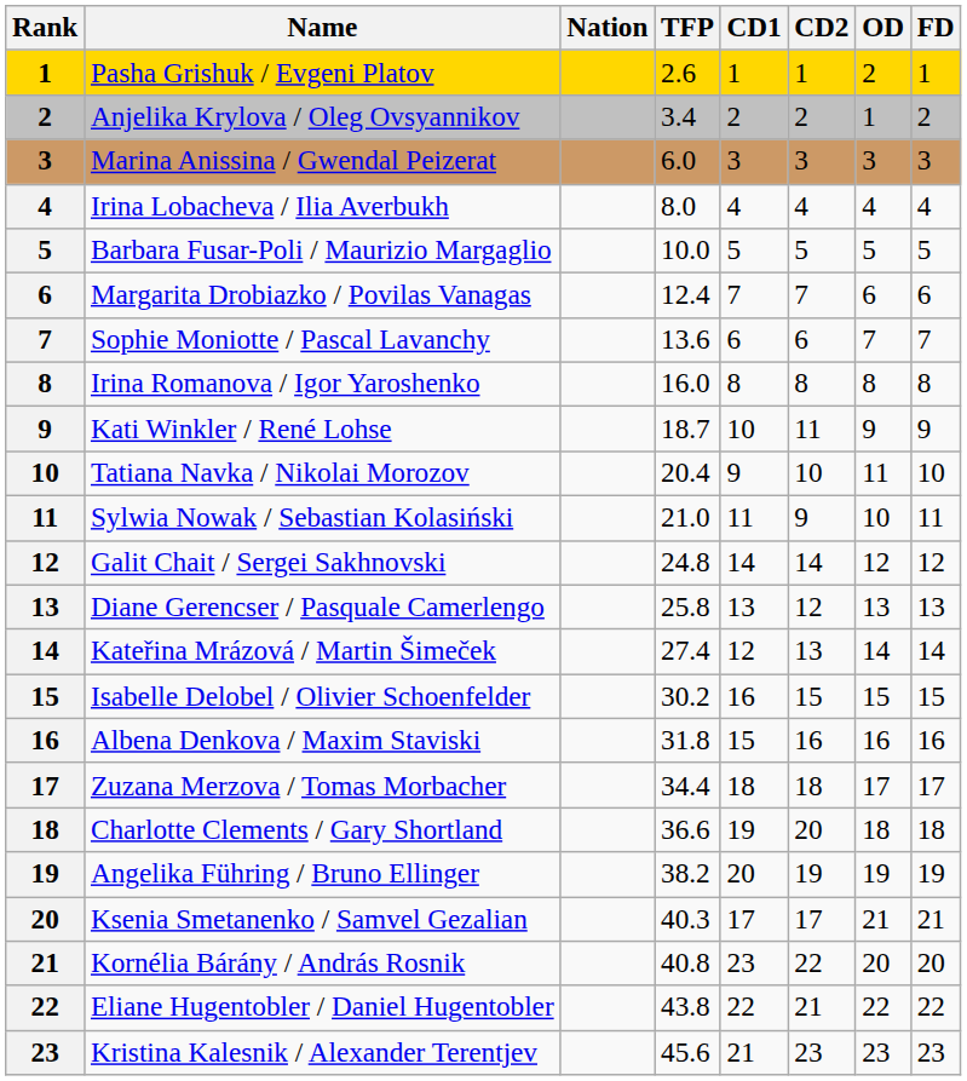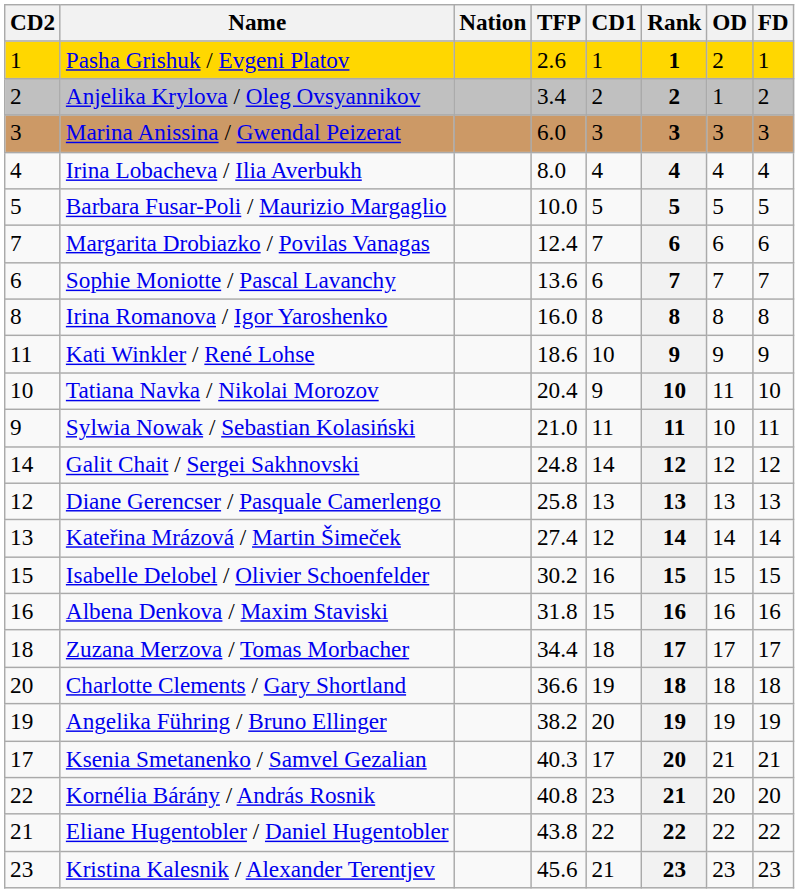 <table class="wikitable">
 <tr>
-<th>Rank</th>
+<th>CD2</th>
 <th>Name</th>
 <th>Nation</th>
 <th>TFP</th>
 <th>CD1</th>
-<th>CD2</th>
+<th>Rank</th>
 <th>OD</th>
 <th>FD</th>
 </tr>
 <tr bgcolor="gold">
-<td align="center"><strong>1</strong></td>
+<td>1</td>
 <td><a href='#'>Pasha Grishuk</a> / <a href='#'>Evgeni Platov</a></td>
 <td></td>
 <td>2.6</td>
 <td>1</td>
-<td>1</td>
+<td align="center"><strong>1</strong></td>
 <td>2</td>
 <td>1</td>
 </tr>
 <tr bgcolor="silver">
-<td align="center"><strong>2</strong></td>
+<td>2</td>
 <td><a href='#'>Anjelika Krylova</a> / <a href='#'>Oleg Ovsyannikov</a></td>
 <td></td>
 <td>3.4</td>
 <td>2</td>
-<td>2</td>
+<td align="center"><strong>2</strong></td>
 <td>1</td>
 <td>2</td>
 </tr>
 <tr bgcolor="cc9966">
-<td align="center"><strong>3</strong></td>
+<td>3</td>
 <td><a href='#'>Marina Anissina</a> / <a href='#'>Gwendal Peizerat</a></td>
 <td></td>
 <td>6.0</td>
 <td>3</td>
-<td>3</td>
+<td align="center"><strong>3</strong></td>
 <td>3</td>
 <td>3</td>
 </tr>
 <tr>
-<th>4</th>
+<td>4</td>
 <td><a href='#'>Irina Lobacheva</a> / <a href='#'>Ilia Averbukh</a></td>
 <td></td>
 <td>8.0</td>
 <td>4</td>
-<td>4</td>
+<th>4</th>
 <td>4</td>
 <td>4</td>
 </tr>
 <tr>
-<th>5</th>
+<td>5</td>
 <td><a href='#'>Barbara Fusar-Poli</a> / <a href='#'>Maurizio Margaglio</a></td>
 <td></td>
 <td>10.0</td>
 <td>5</td>
-<td>5</td>
+<th>5</th>
 <td>5</td>
 <td>5</td>
 </tr>
 <tr>
-<th>6</th>
+<td>7</td>
 <td><a href='#'>Margarita Drobiazko</a> / <a href='#'>Povilas Vanagas</a></td>
 <td></td>
 <td>12.4</td>
 <td>7</td>
-<td>7</td>
+<th>6</th>
 <td>6</td>
 <td>6</td>
 </tr>
 <tr>
-<th>7</th>
+<td>6</td>
 <td><a href='#'>Sophie Moniotte</a> / <a href='#'>Pascal Lavanchy</a></td>
 <td></td>
 <td>13.6</td>
 <td>6</td>
-<td>6</td>
+<th>7</th>
 <td>7</td>
 <td>7</td>
 </tr>
 <tr>
-<th>8</th>
+<td>8</td>
 <td><a href='#'>Irina Romanova</a> / <a href='#'>Igor Yaroshenko</a></td>
 <td></td>
 <td>16.0</td>
 <td>8</td>
-<td>8</td>
+<th>8</th>
 <td>8</td>
 <td>8</td>
 </tr>
 <tr>
-<th>9</th>
+<td>11</td>
 <td><a href='#'>Kati Winkler</a> / <a href='#'>René Lohse</a></td>
 <td></td>
-<td>18.7</td>
+<td>18.6</td>
 <td>10</td>
-<td>11</td>
+<th>9</th>
 <td>9</td>
 <td>9</td>
 </tr>
 <tr>
-<th>10</th>
+<td>10</td>
 <td><a href='#'>Tatiana Navka</a> / <a href='#'>Nikolai Morozov</a></td>
 <td></td>
 <td>20.4</td>
 <td>9</td>
-<td>10</td>
+<th>10</th>
 <td>11</td>
 <td>10</td>
 </tr>
 <tr>
-<th>11</th>
+<td>9</td>
 <td><a href='#'>Sylwia Nowak</a> / <a href='#'>Sebastian Kolasiński</a></td>
 <td></td>
 <td>21.0</td>
 <td>11</td>
-<td>9</td>
+<th>11</th>
 <td>10</td>
 <td>11</td>
 </tr>
 <tr>
-<th>12</th>
+<td>14</td>
 <td><a href='#'>Galit Chait</a> / <a href='#'>Sergei Sakhnovski</a></td>
 <td></td>
 <td>24.8</td>
 <td>14</td>
-<td>14</td>
+<th>12</th>
 <td>12</td>
 <td>12</td>
 </tr>
 <tr>
-<th>13</th>
+<td>12</td>
 <td><a href='#'>Diane Gerencser</a> / <a href='#'>Pasquale Camerlengo</a></td>
 <td></td>
 <td>25.8</td>
 <td>13</td>
-<td>12</td>
+<th>13</th>
 <td>13</td>
 <td>13</td>
 </tr>
 <tr>
-<th>14</th>
+<td>13</td>
 <td><a href='#'>Kateřina Mrázová</a> / <a href='#'>Martin Šimeček</a></td>
 <td></td>
 <td>27.4</td>
 <td>12</td>
-<td>13</td>
+<th>14</th>
 <td>14</td>
 <td>14</td>
 </tr>
 <tr>
-<th>15</th>
+<td>15</td>
 <td><a href='#'>Isabelle Delobel</a> / <a href='#'>Olivier Schoenfelder</a></td>
 <td></td>
 <td>30.2</td>
 <td>16</td>
-<td>15</td>
+<th>15</th>
 <td>15</td>
 <td>15</td>
 </tr>
 <tr>
-<th>16</th>
+<td>16</td>
 <td><a href='#'>Albena Denkova</a> / <a href='#'>Maxim Staviski</a></td>
 <td></td>
 <td>31.8</td>
 <td>15</td>
-<td>16</td>
+<th>16</th>
 <td>16</td>
 <td>16</td>
 </tr>
 <tr>
-<th>17</th>
+<td>18</td>
 <td><a href='#'>Zuzana Merzova</a> / <a href='#'>Tomas Morbacher</a></td>
 <td></td>
 <td>34.4</td>
 <td>18</td>
-<td>18</td>
+<th>17</th>
 <td>17</td>
 <td>17</td>
 </tr>
 <tr>
-<th>18</th>
+<td>20</td>
 <td><a href='#'>Charlotte Clements</a> / <a href='#'>Gary Shortland</a></td>
 <td></td>
 <td>36.6</td>
 <td>19</td>
-<td>20</td>
+<th>18</th>
 <td>18</td>
 <td>18</td>
 </tr>
 <tr>
-<th>19</th>
+<td>19</td>
 <td><a href='#'>Angelika Führing</a> / <a href='#'>Bruno Ellinger</a></td>
 <td></td>
 <td>38.2</td>
 <td>20</td>
-<td>19</td>
+<th>19</th>
 <td>19</td>
 <td>19</td>
 </tr>
 <tr>
-<th>20</th>
+<td>17</td>
 <td><a href='#'>Ksenia Smetanenko</a> / <a href='#'>Samvel Gezalian</a></td>
 <td></td>
 <td>40.3</td>
 <td>17</td>
-<td>17</td>
+<th>20</th>
 <td>21</td>
 <td>21</td>
 </tr>
 <tr>
-<th>21</th>
+<td>22</td>
 <td><a href='#'>Kornélia Bárány</a> / <a href='#'>András Rosnik</a></td>
 <td></td>
 <td>40.8</td>
 <td>23</td>
-<td>22</td>
+<th>21</th>
 <td>20</td>
 <td>20</td>
 </tr>
 <tr>
-<th>22</th>
+<td>21</td>
 <td><a href='#'>Eliane Hugentobler</a> / <a href='#'>Daniel Hugentobler</a></td>
 <td></td>
 <td>43.8</td>
 <td>22</td>
-<td>21</td>
+<th>22</th>
 <td>22</td>
 <td>22</td>
 </tr>
 <tr>
-<th>23</th>
+<td>23</td>
 <td><a href='#'>Kristina Kalesnik</a> / <a href='#'>Alexander Terentjev</a></td>
 <td></td>
 <td>45.6</td>
 <td>21</td>
-<td>23</td>
+<th>23</th>
 <td>23</td>
 <td>23</td>
 </tr>
 </table>
